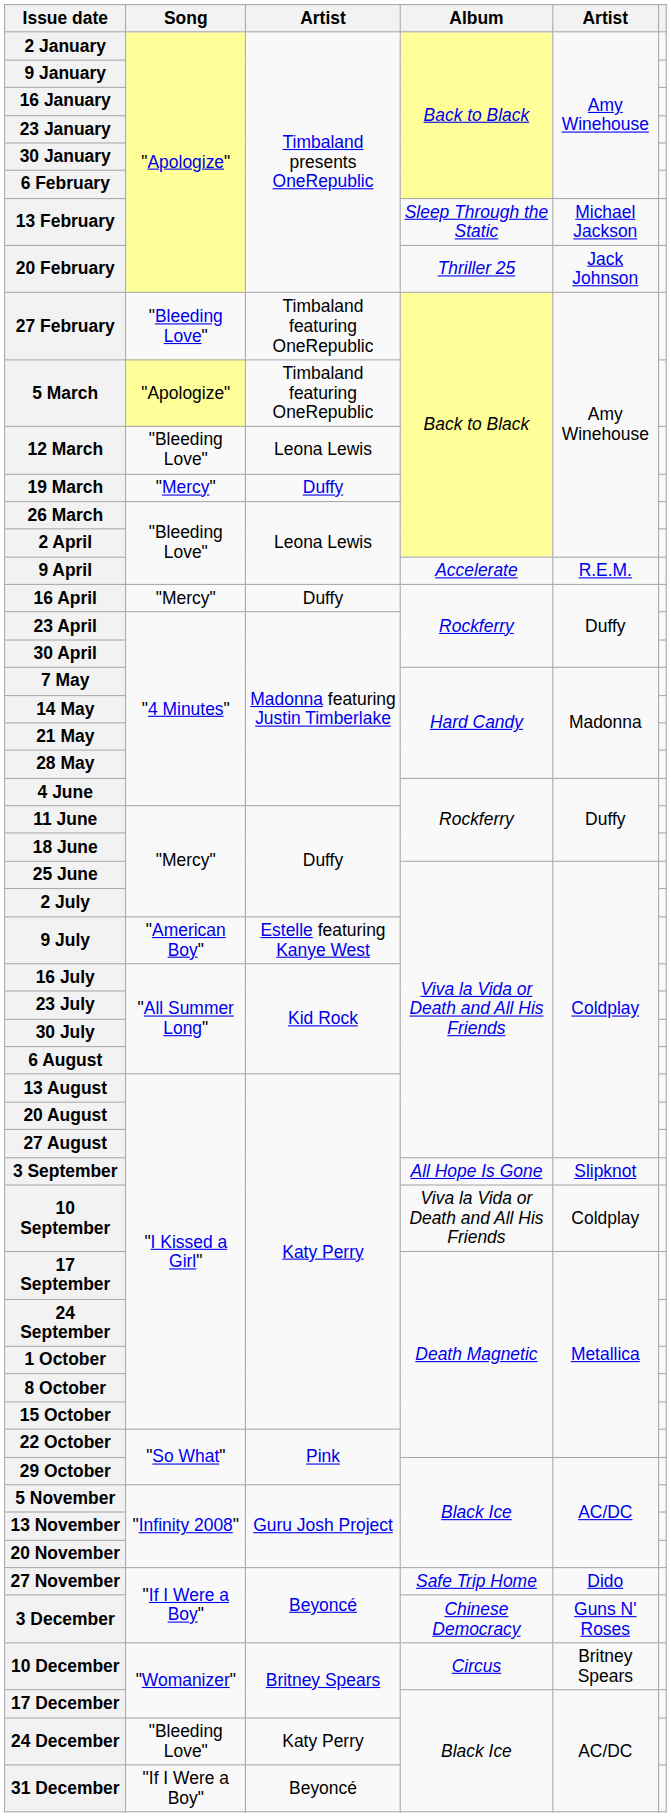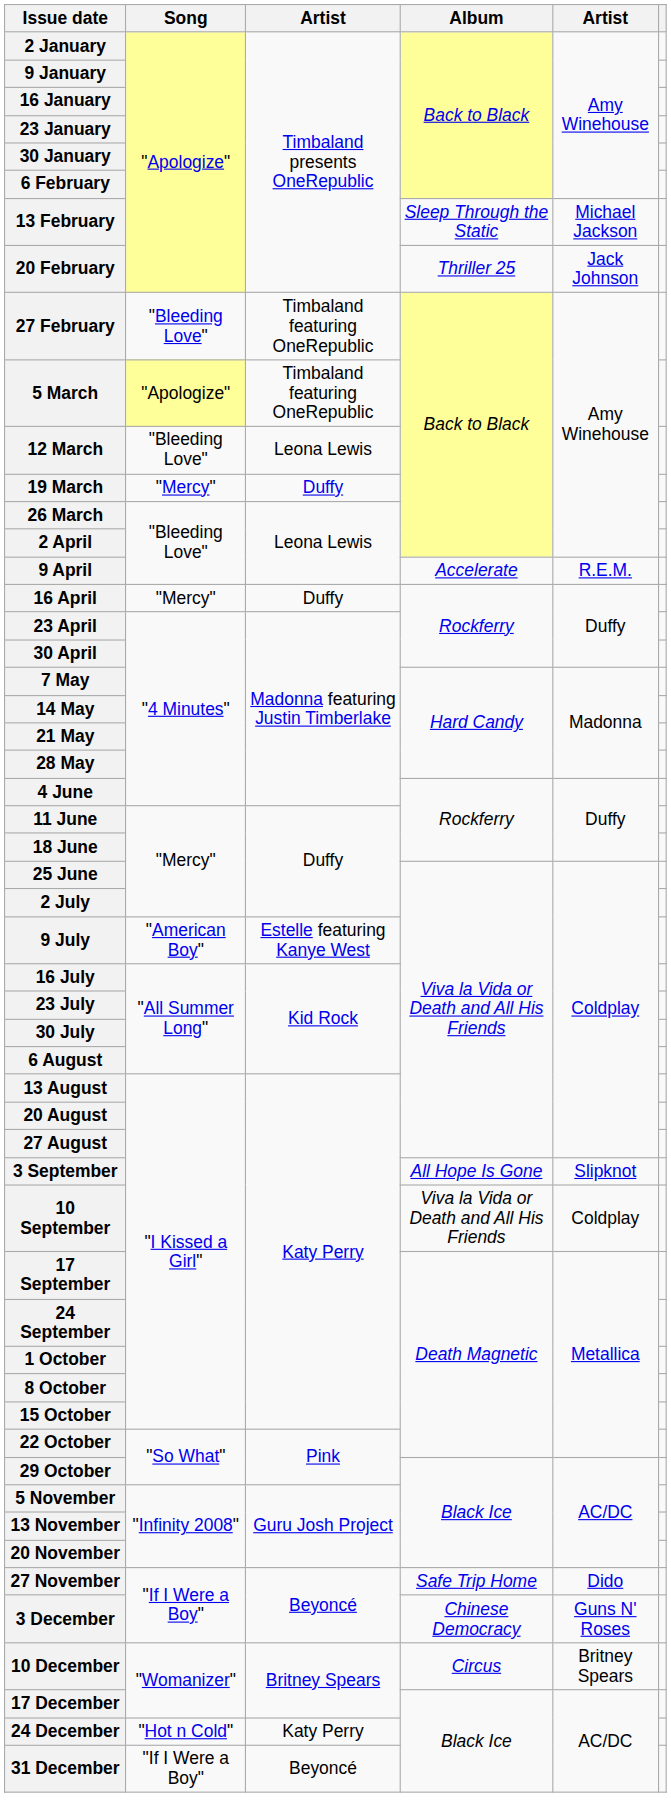 <table class="wikitable plainrowheaders" style="text-align:center">
 <tr>
 <th scope="col" style="width:6.5em;">Issue date</th>
 <th scope="col">Song</th>
 <th scope="col">Artist</th>
 <th scope="col">Album</th>
 <th scope="col">Artist</th>
 <th scope="col"></th>
 </tr>
 <tr>
 <th scope="row">2 January</th>
 <td bgcolor=#FFFF99 rowspan="8">"<a href='#'>Apologize</a>" </td>
 <td rowspan="8"><a href='#'>Timbaland</a> presents <a href='#'>OneRepublic</a></td>
 <td bgcolor=#FFFF99 rowspan="6"><em><a href='#'>Back to Black</a></em> </td>
 <td rowspan="6"><a href='#'>Amy Winehouse</a></td>
 <td></td>
 </tr>
 <tr>
 <th scope="row">9 January</th>
 <td></td>
 </tr>
 <tr>
 <th scope="row">16 January</th>
 <td></td>
 </tr>
 <tr>
 <th scope="row">23 January</th>
 <td></td>
 </tr>
 <tr>
 <th scope="row">30 January</th>
 <td></td>
 </tr>
 <tr>
 <th scope="row">6 February</th>
 <td></td>
 </tr>
 <tr>
 <th scope="row">13 February</th>
 <td><em><a href='#'>Sleep Through the Static</a></em></td>
 <td><a href='#'>Michael Jackson</a></td>
 <td></td>
 </tr>
 <tr>
 <th scope="row">20 February</th>
 <td><em><a href='#'>Thriller 25</a></em></td>
 <td><a href='#'>Jack Johnson</a></td>
 <td></td>
 </tr>
 <tr>
 <th scope="row">27 February</th>
 <td>"<a href='#'>Bleeding Love</a>"</td>
 <td>Timbaland featuring OneRepublic</td>
 <td bgcolor=#FFFF99 rowspan="6"><em>Back to Black</em> </td>
 <td rowspan="6">Amy Winehouse</td>
 <td></td>
 </tr>
 <tr>
 <th scope="row">5 March</th>
 <td bgcolor=#FFFF99>"Apologize" </td>
 <td>Timbaland featuring OneRepublic</td>
 <td></td>
 </tr>
 <tr>
 <th scope="row">12 March</th>
 <td>"Bleeding Love"</td>
 <td>Leona Lewis</td>
 <td></td>
 </tr>
 <tr>
 <th scope="row">19 March</th>
 <td>"<a href='#'>Mercy</a>"</td>
 <td><a href='#'>Duffy</a></td>
 <td></td>
 </tr>
 <tr>
 <th scope="row">26 March</th>
 <td rowspan="3">"Bleeding Love"</td>
 <td rowspan="3">Leona Lewis</td>
 <td></td>
 </tr>
 <tr>
 <th scope="row">2 April</th>
 <td></td>
 </tr>
 <tr>
 <th scope="row">9 April</th>
 <td><em><a href='#'>Accelerate</a></em></td>
 <td><a href='#'>R.E.M.</a></td>
 <td></td>
 </tr>
 <tr>
 <th scope="row">16 April</th>
 <td>"Mercy"</td>
 <td>Duffy</td>
 <td rowspan="3"><em><a href='#'>Rockferry</a></em></td>
 <td rowspan="3">Duffy</td>
 <td></td>
 </tr>
 <tr>
 <th scope="row">23 April</th>
 <td rowspan="7">"<a href='#'>4 Minutes</a>"</td>
 <td rowspan="7"><a href='#'>Madonna</a> featuring <a href='#'>Justin Timberlake</a></td>
 <td></td>
 </tr>
 <tr>
 <th scope="row">30 April</th>
 <td></td>
 </tr>
 <tr>
 <th scope="row">7 May</th>
 <td rowspan="4"><em><a href='#'>Hard Candy</a></em></td>
 <td rowspan="4">Madonna</td>
 <td></td>
 </tr>
 <tr>
 <th scope="row">14 May</th>
 <td></td>
 </tr>
 <tr>
 <th scope="row">21 May</th>
 <td></td>
 </tr>
 <tr>
 <th scope="row">28 May</th>
 <td></td>
 </tr>
 <tr>
 <th scope="row">4 June</th>
 <td rowspan="3"><em>Rockferry</em></td>
 <td rowspan="3">Duffy</td>
 <td></td>
 </tr>
 <tr>
 <th scope="row">11 June</th>
 <td rowspan="4">"Mercy"</td>
 <td rowspan="4">Duffy</td>
 <td></td>
 </tr>
 <tr>
 <th scope="row">18 June</th>
 <td></td>
 </tr>
 <tr>
 <th scope="row">25 June</th>
 <td rowspan="10"><em><a href='#'>Viva la Vida or Death and All His Friends</a></em></td>
 <td rowspan="10"><a href='#'>Coldplay</a></td>
 <td></td>
 </tr>
 <tr>
 <th scope="row">2 July</th>
 <td></td>
 </tr>
 <tr>
 <th scope="row">9 July</th>
 <td>"<a href='#'>American Boy</a>"</td>
 <td><a href='#'>Estelle</a> featuring <a href='#'>Kanye West</a></td>
 <td></td>
 </tr>
 <tr>
 <th scope="row">16 July</th>
 <td rowspan="4">"<a href='#'>All Summer Long</a>"</td>
 <td rowspan="4"><a href='#'>Kid Rock</a></td>
 <td></td>
 </tr>
 <tr>
 <th scope="row">23 July</th>
 <td></td>
 </tr>
 <tr>
 <th scope="row">30 July</th>
 <td></td>
 </tr>
 <tr>
 <th scope="row">6 August</th>
 <td></td>
 </tr>
 <tr>
 <th scope="row">13 August</th>
 <td rowspan="10">"<a href='#'>I Kissed a Girl</a>"</td>
 <td rowspan="10"><a href='#'>Katy Perry</a></td>
 <td></td>
 </tr>
 <tr>
 <th scope="row">20 August</th>
 <td></td>
 </tr>
 <tr>
 <th scope="row">27 August</th>
 <td></td>
 </tr>
 <tr>
 <th scope="row">3 September</th>
 <td><em><a href='#'>All Hope Is Gone</a></em></td>
 <td><a href='#'>Slipknot</a></td>
 <td></td>
 </tr>
 <tr>
 <th scope="row">10 September</th>
 <td><em>Viva la Vida or Death and All His Friends</em></td>
 <td>Coldplay</td>
 <td></td>
 </tr>
 <tr>
 <th scope="row">17 September</th>
 <td rowspan="6"><em><a href='#'>Death Magnetic</a></em></td>
 <td rowspan="6"><a href='#'>Metallica</a></td>
 <td></td>
 </tr>
 <tr>
 <th scope="row">24 September</th>
 <td></td>
 </tr>
 <tr>
 <th scope="row">1 October</th>
 <td></td>
 </tr>
 <tr>
 <th scope="row">8 October</th>
 <td></td>
 </tr>
 <tr>
 <th scope="row">15 October</th>
 <td></td>
 </tr>
 <tr>
 <th scope="row">22 October</th>
 <td rowspan="2">"<a href='#'>So What</a>"</td>
 <td rowspan="2"><a href='#'>Pink</a></td>
 <td></td>
 </tr>
 <tr>
 <th scope="row">29 October</th>
 <td rowspan="4"><em><a href='#'>Black Ice</a></em></td>
 <td rowspan="4"><a href='#'>AC/DC</a></td>
 <td></td>
 </tr>
 <tr>
 <th scope="row">5 November</th>
 <td rowspan="3">"<a href='#'>Infinity 2008</a>"</td>
 <td rowspan="3"><a href='#'>Guru Josh Project</a></td>
 <td></td>
 </tr>
 <tr>
 <th scope="row">13 November</th>
 <td></td>
 </tr>
 <tr>
 <th scope="row">20 November</th>
 <td></td>
 </tr>
 <tr>
 <th scope="row">27 November</th>
 <td rowspan="2">"<a href='#'>If I Were a Boy</a>"</td>
 <td rowspan="2"><a href='#'>Beyoncé</a></td>
 <td><em><a href='#'>Safe Trip Home</a></em></td>
 <td><a href='#'>Dido</a></td>
 <td></td>
 </tr>
 <tr>
 <th scope="row">3 December</th>
 <td><em><a href='#'>Chinese Democracy</a></em></td>
 <td><a href='#'>Guns N' Roses</a></td>
 <td></td>
 </tr>
 <tr>
 <th scope="row">10 December</th>
 <td rowspan="2">"<a href='#'>Womanizer</a>"</td>
 <td rowspan="2"><a href='#'>Britney Spears</a></td>
 <td><em><a href='#'>Circus</a></em></td>
 <td>Britney Spears</td>
 <td></td>
 </tr>
 <tr>
 <th scope="row">17 December</th>
 <td rowspan="3"><em>Black Ice</em></td>
 <td rowspan="3">AC/DC</td>
 <td></td>
 </tr>
 <tr>
 <th scope="row">24 December</th>
-<td>"Bleeding Love"</td>
+<td>"<a href='#'>Hot n Cold</a>"</td>
 <td>Katy Perry</td>
 <td></td>
 </tr>
 <tr>
 <th scope="row">31 December</th>
 <td>"If I Were a Boy"</td>
 <td>Beyoncé</td>
 <td></td>
 </tr>
 </table>
